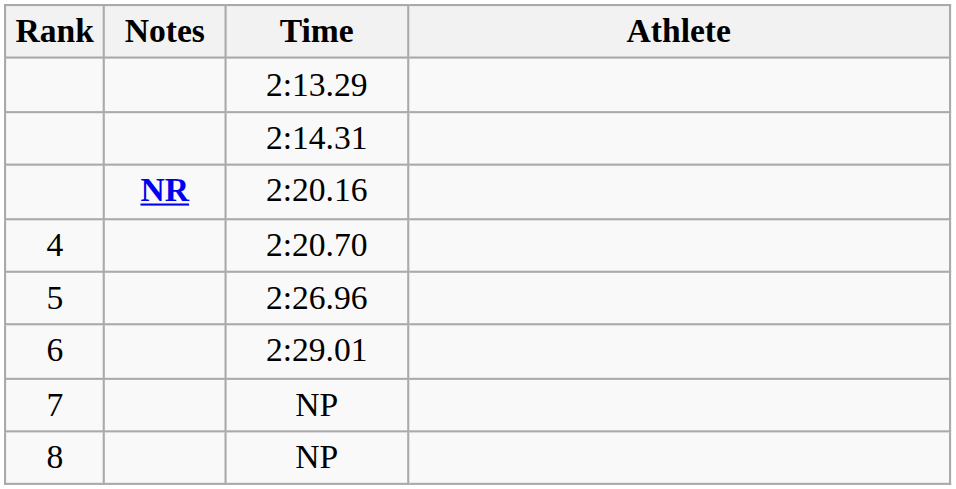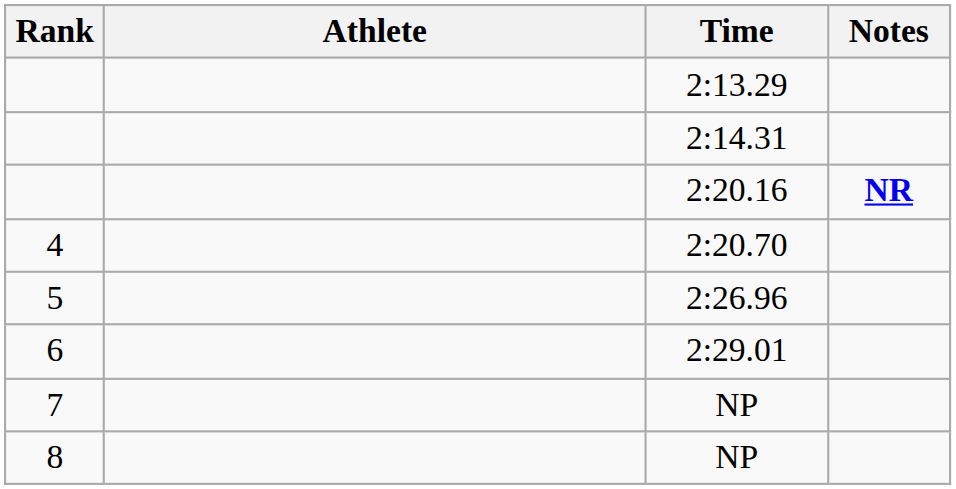 <table class="wikitable" style="text-align:center">
 <tr>
 <th width=40>Rank</th>
+<th width=250>Athlete</th>
+<th width=80>Time</th>
 <th width=50>Notes</th>
-<th width=80>Time</th>
-<th width=250>Athlete</th>
 </tr>
 <tr>
 <td></td>
+<td align=left></td>
+<td>2:13.29</td>
 <td></td>
-<td>2:13.29</td>
-<td align=left></td>
 </tr>
 <tr>
 <td></td>
+<td align=left></td>
+<td>2:14.31</td>
 <td></td>
-<td>2:14.31</td>
-<td align=left></td>
 </tr>
 <tr>
 <td></td>
+<td align=left></td>
+<td>2:20.16</td>
 <td><strong><a href='#'>NR</a></strong></td>
-<td>2:20.16</td>
-<td align=left></td>
 </tr>
 <tr>
 <td>4</td>
+<td align=left></td>
+<td>2:20.70</td>
 <td></td>
-<td>2:20.70</td>
-<td align=left></td>
 </tr>
 <tr>
 <td>5</td>
+<td align=left></td>
+<td>2:26.96</td>
 <td></td>
-<td>2:26.96</td>
-<td align=left></td>
 </tr>
 <tr>
 <td>6</td>
+<td align=left></td>
+<td>2:29.01</td>
 <td></td>
-<td>2:29.01</td>
-<td align=left></td>
 </tr>
 <tr>
 <td>7</td>
+<td align=left></td>
+<td>NP</td>
 <td></td>
-<td>NP</td>
-<td align=left></td>
 </tr>
 <tr>
 <td>8</td>
+<td align=left></td>
+<td>NP</td>
 <td></td>
-<td>NP</td>
-<td align=left></td>
 </tr>
 </table>
